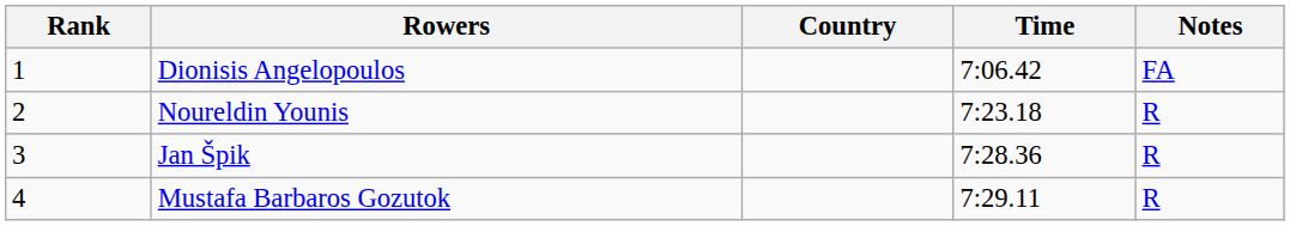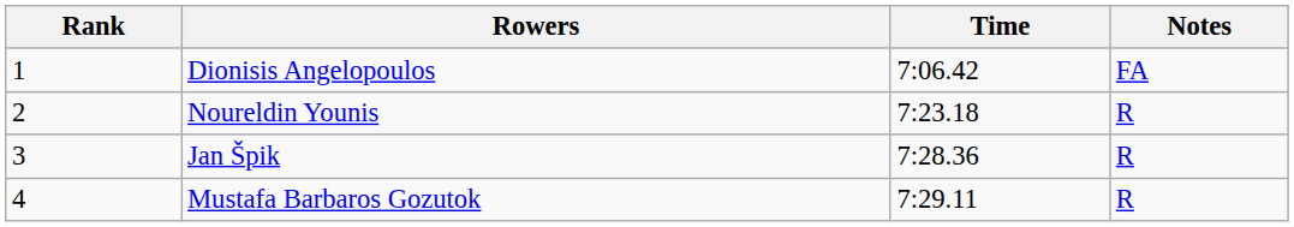 <table class="wikitable" width=60%>
 <tr>
 <th>Rank</th>
 <th>Rowers</th>
-<th>Country</th>
 <th>Time</th>
 <th>Notes</th>
 </tr>
 <tr>
 <td>1</td>
 <td><a href='#'>Dionisis Angelopoulos</a></td>
-<td></td>
 <td>7:06.42</td>
 <td><a href='#'>FA</a></td>
 </tr>
 <tr>
 <td>2</td>
 <td><a href='#'>Noureldin Younis</a></td>
-<td></td>
 <td>7:23.18</td>
 <td><a href='#'>R</a></td>
 </tr>
 <tr>
 <td>3</td>
 <td><a href='#'>Jan Špik</a></td>
-<td></td>
 <td>7:28.36</td>
 <td><a href='#'>R</a></td>
 </tr>
 <tr>
 <td>4</td>
 <td><a href='#'>Mustafa Barbaros Gozutok</a></td>
-<td></td>
 <td>7:29.11</td>
 <td><a href='#'>R</a></td>
 </tr>
 </table>
